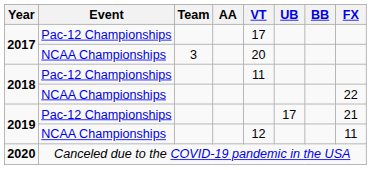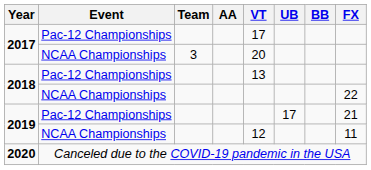 <table class="wikitable" style="text-align:center; font-size:95%;">
 <tr>
 <th align="center">Year</th>
 <th align="center">Event</th>
 <th style="width:30px;">Team</th>
 <th style="width:30px;">AA</th>
 <th style="width:30px;"><a href='#'>VT</a></th>
 <th style="width:30px;"><a href='#'>UB</a></th>
 <th style="width:30px;"><a href='#'>BB</a></th>
 <th style="width:30px;"><a href='#'>FX</a></th>
 </tr>
 <tr>
 <td rowspan="2"><strong>2017</strong></td>
 <td align="left"><a href='#'>Pac-12 Championships</a></td>
 <td></td>
 <td></td>
 <td>17</td>
 <td></td>
 <td></td>
 <td></td>
 </tr>
 <tr>
 <td align="left"><a href='#'>NCAA Championships</a></td>
 <td>3</td>
 <td></td>
 <td>20</td>
 <td></td>
 <td></td>
 <td></td>
 </tr>
 <tr>
 <td rowspan="2"><strong>2018</strong></td>
 <td align="left"><a href='#'>Pac-12 Championships</a></td>
 <td></td>
 <td></td>
-<td>11</td>
+<td>13</td>
 <td></td>
 <td></td>
 <td></td>
 </tr>
 <tr>
 <td align="left"><a href='#'>NCAA Championships</a></td>
 <td></td>
 <td></td>
 <td></td>
 <td></td>
 <td></td>
 <td>22</td>
 </tr>
 <tr>
 <td rowspan="2"><strong>2019</strong></td>
 <td align="left"><a href='#'>Pac-12 Championships</a></td>
 <td></td>
 <td></td>
 <td></td>
 <td>17</td>
 <td></td>
 <td>21</td>
 </tr>
 <tr>
 <td align="left"><a href='#'>NCAA Championships</a></td>
 <td></td>
 <td></td>
 <td>12</td>
 <td></td>
 <td></td>
 <td>11</td>
 </tr>
 <tr>
 <td><strong>2020</strong></td>
 <td colspan="7"><em>Canceled due to the <a href='#'>COVID-19 pandemic in the USA</a></em> </td>
 </tr>
 </table>
